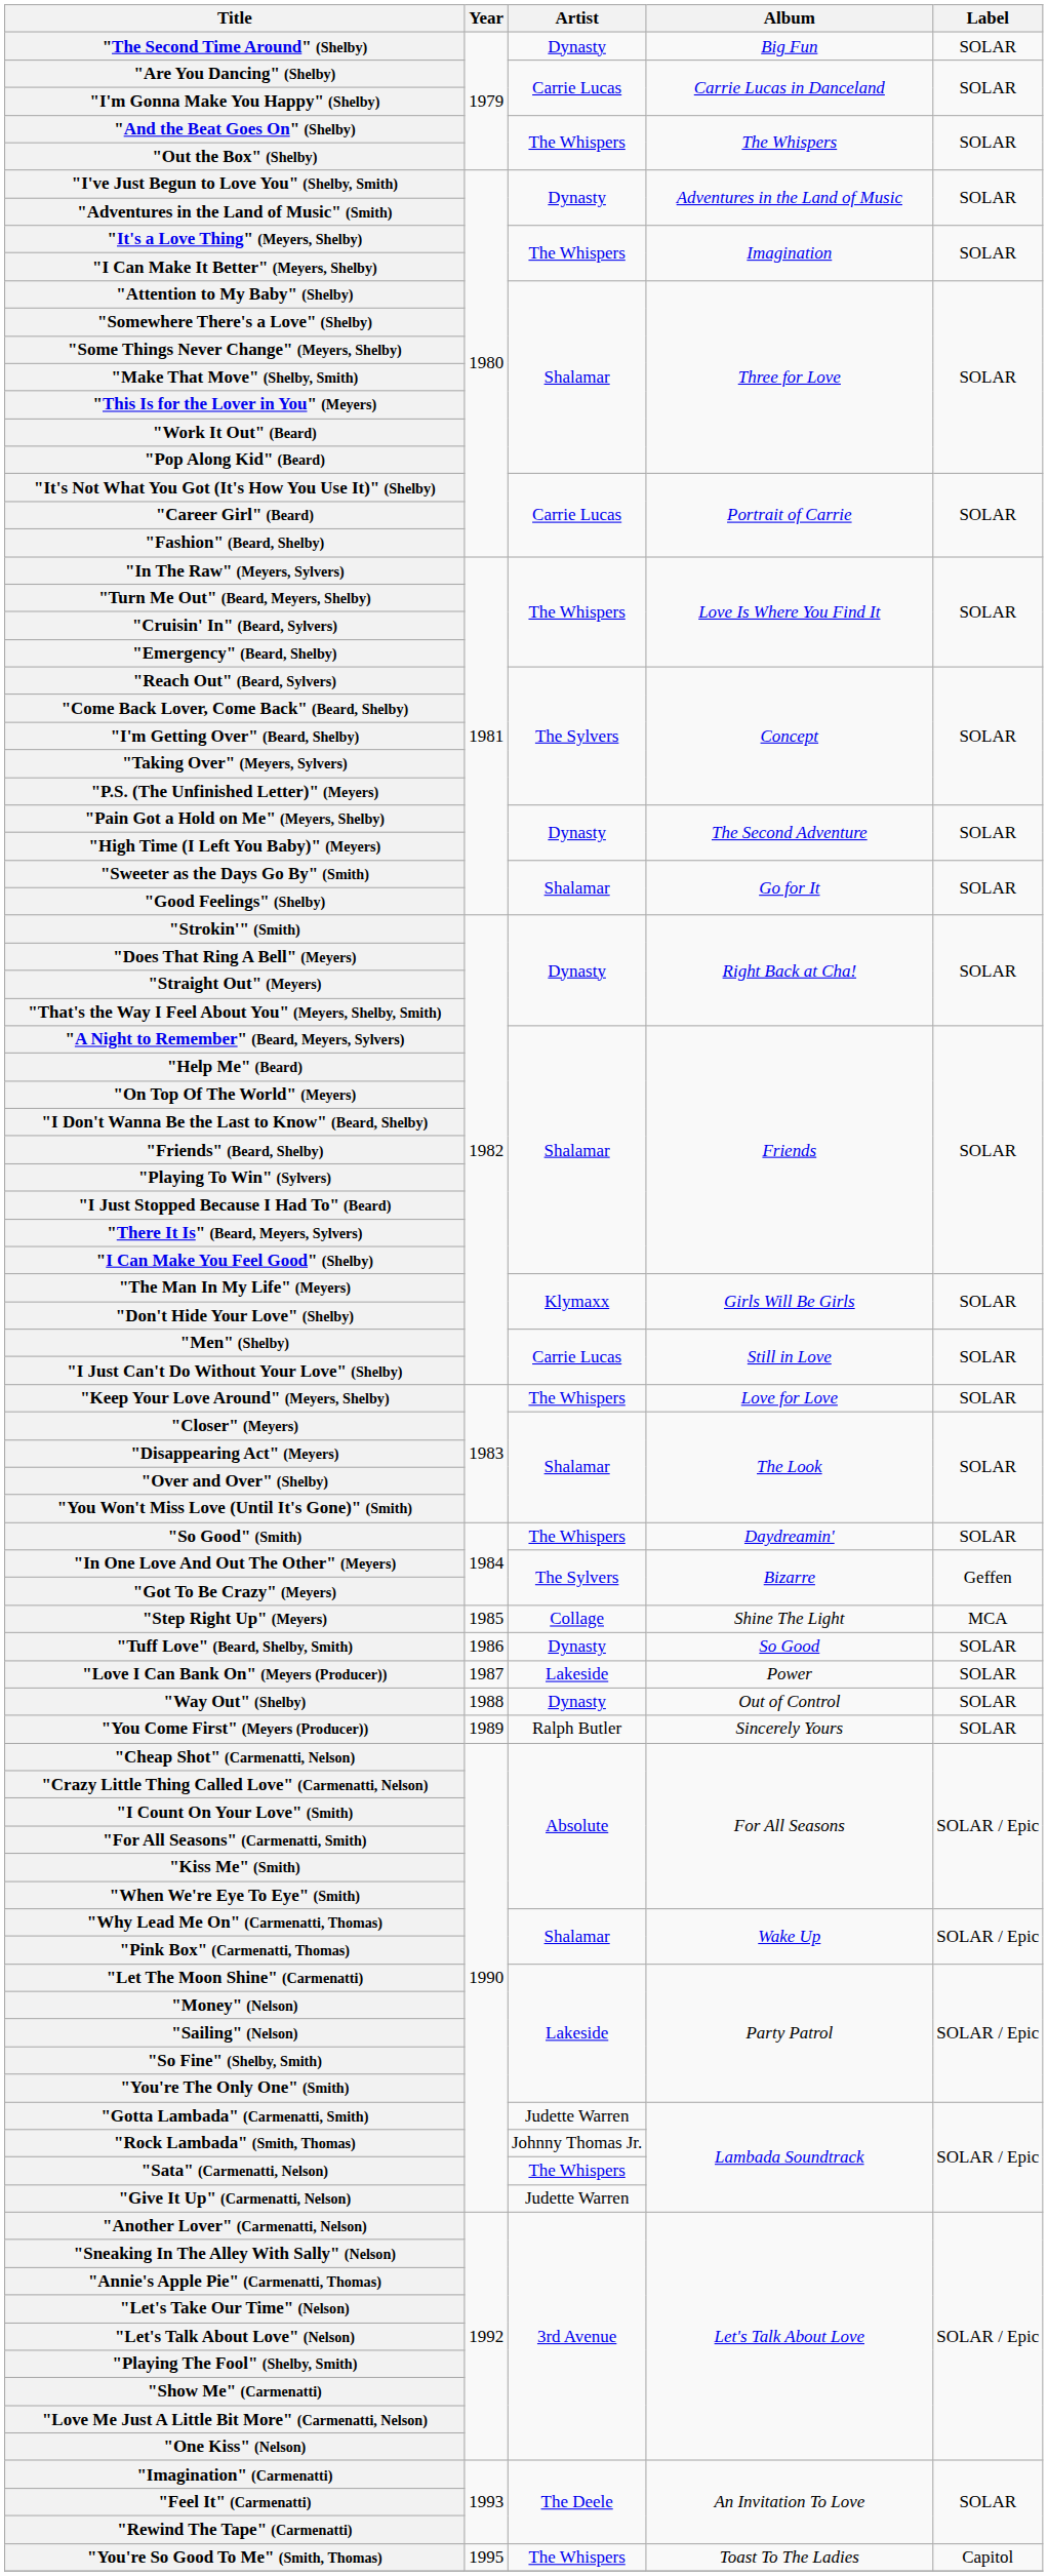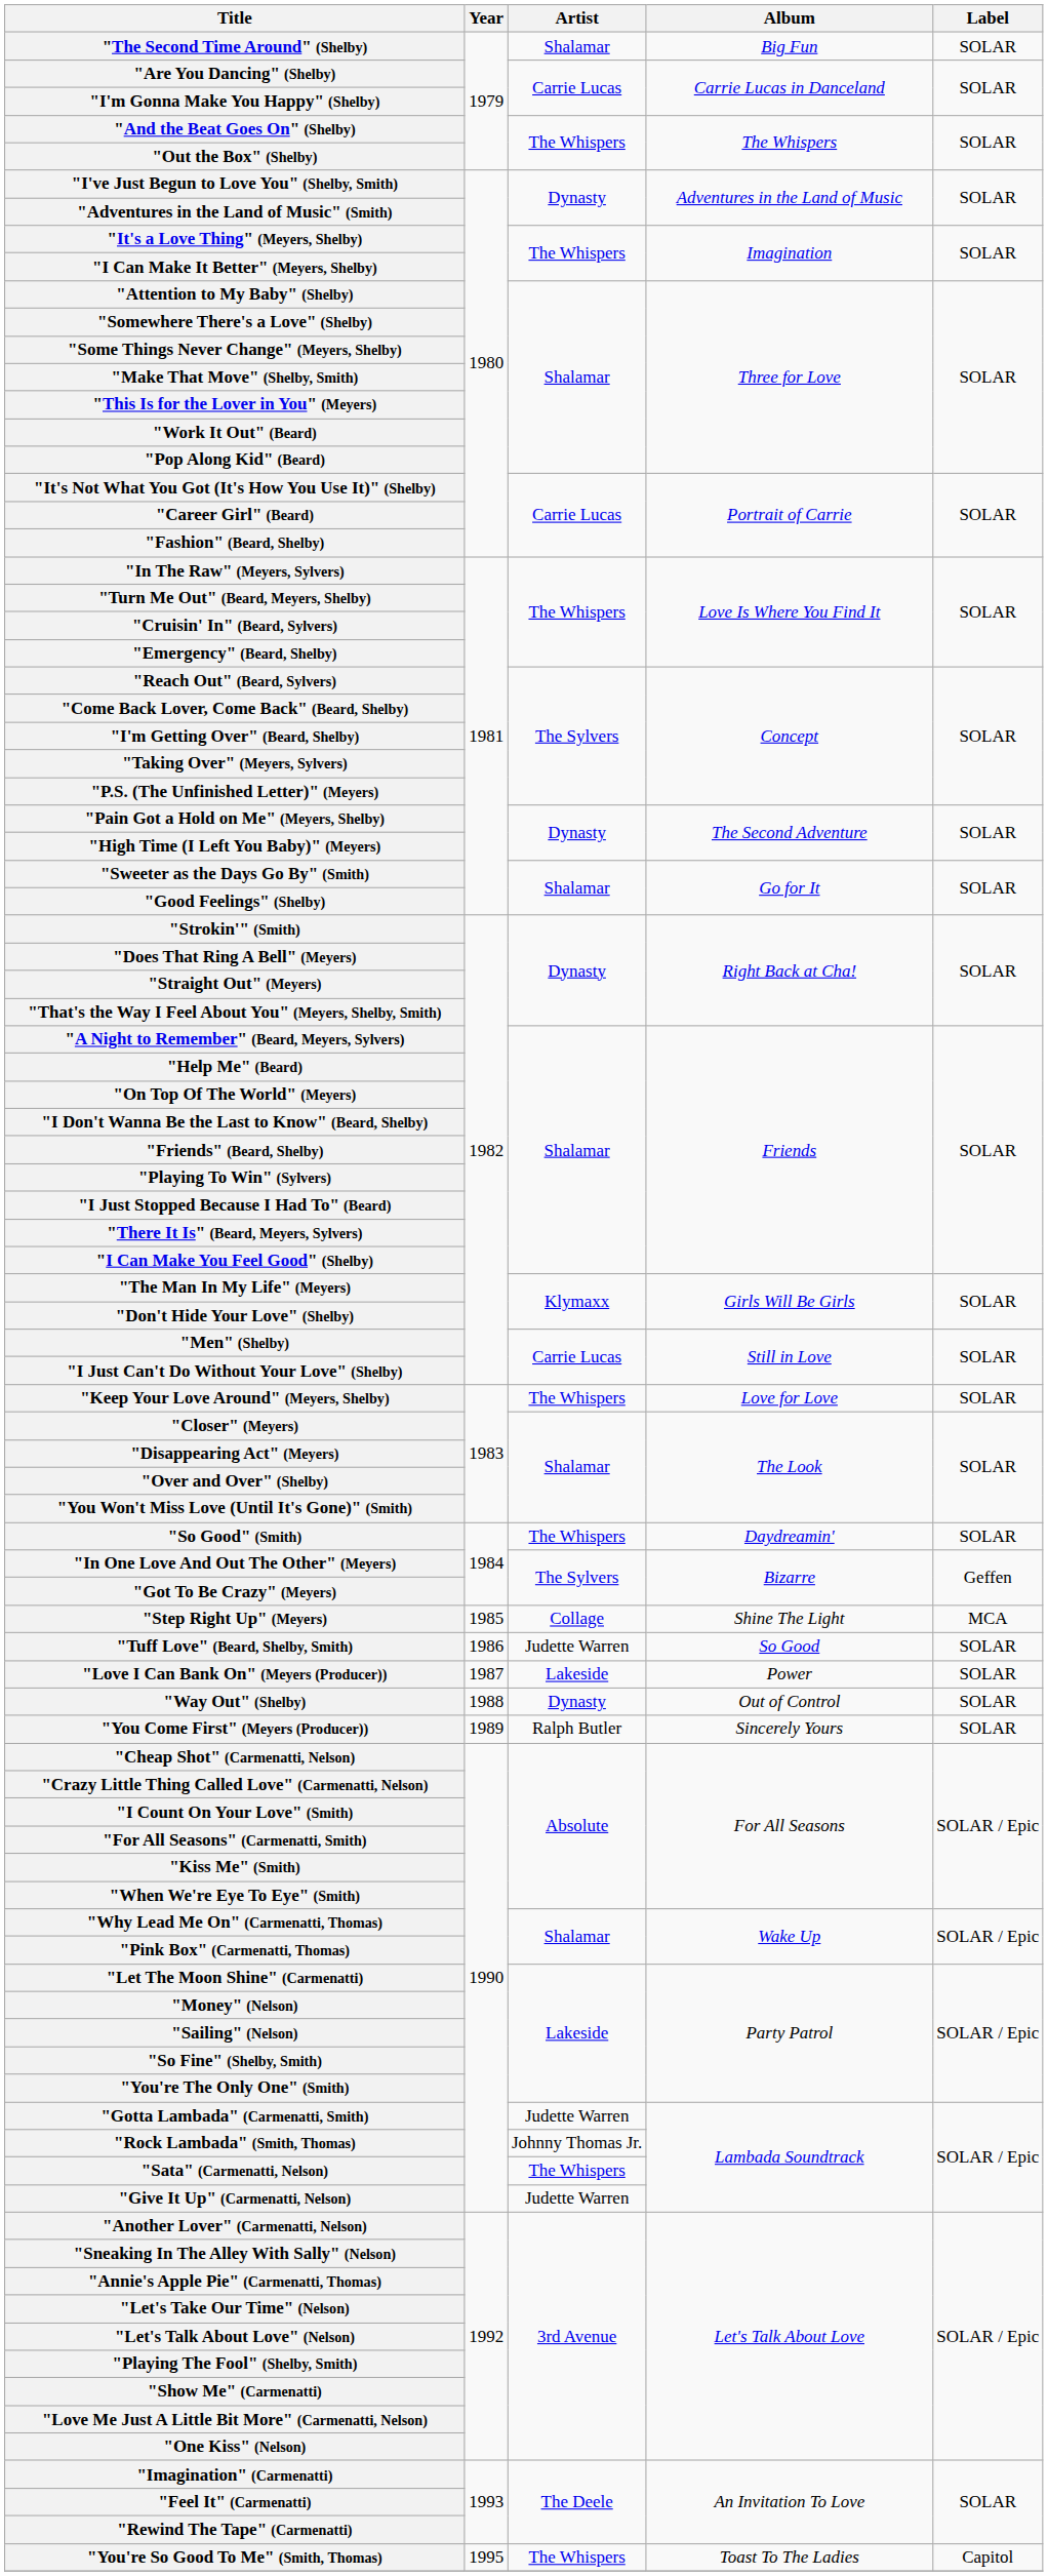 <table class="wikitable plainrowheaders" style="text-align:center;">
 <tr>
 <th scope="col" style="width:26em;">Title</th>
 <th scope="col">Year</th>
 <th scope="col">Artist</th>
 <th scope="col" style="width:16em;">Album</th>
 <th scope="col">Label</th>
 </tr>
 <tr>
 <th scope="row">"<a href='#'>The Second Time Around</a>" <small>(Shelby)</small></th>
 <td rowspan="5">1979</td>
-<td><a href='#'>Dynasty</a></td>
+<td><a href='#'>Shalamar</a></td>
 <td><em><a href='#'>Big Fun</a></em></td>
 <td>SOLAR</td>
 </tr>
 <tr>
 <th scope="row">"Are You Dancing" <small>(Shelby)</small></th>
 <td rowspan="2"><a href='#'>Carrie Lucas</a></td>
 <td rowspan="2"><em><a href='#'>Carrie Lucas in Danceland</a></em></td>
 <td rowspan="2">SOLAR</td>
 </tr>
 <tr>
 <th scope="row">"I'm Gonna Make You Happy" <small>(Shelby)</small></th>
 </tr>
 <tr>
 <th scope="row">"<a href='#'>And the Beat Goes On</a>" <small>(Shelby)</small></th>
 <td rowspan="2"><a href='#'>The Whispers</a></td>
 <td rowspan="2"><em><a href='#'>The Whispers</a></em></td>
 <td rowspan="2">SOLAR</td>
 </tr>
 <tr>
 <th scope="row">"Out the Box" <small>(Shelby)</small></th>
 </tr>
 <tr>
 <th scope="row">"I've Just Begun to Love You" <small>(Shelby, Smith)</small></th>
 <td rowspan="14">1980</td>
 <td rowspan="2"><a href='#'>Dynasty</a></td>
 <td rowspan="2"><em><a href='#'>Adventures in the Land of Music</a></em></td>
 <td rowspan="2">SOLAR</td>
 </tr>
 <tr>
 <th scope="row">"Adventures in the Land of Music" <small>(Smith)</small></th>
 </tr>
 <tr>
 <th scope="row">"<a href='#'>It's a Love Thing</a>" <small>(Meyers, Shelby)</small></th>
 <td rowspan="2"><a href='#'>The Whispers</a></td>
 <td rowspan="2"><em><a href='#'>Imagination</a></em></td>
 <td rowspan="2">SOLAR</td>
 </tr>
 <tr>
 <th scope="row">"I Can Make It Better" <small>(Meyers, Shelby)</small></th>
 </tr>
 <tr>
 <th scope="row">"Attention to My Baby" <small>(Shelby)</small></th>
 <td rowspan="7"><a href='#'>Shalamar</a></td>
 <td rowspan="7"><em><a href='#'>Three for Love</a></em></td>
 <td rowspan="7">SOLAR</td>
 </tr>
 <tr>
 <th scope="row">"Somewhere There's a Love" <small>(Shelby)</small></th>
 </tr>
 <tr>
 <th scope="row">"Some Things Never Change" <small>(Meyers, Shelby)</small></th>
 </tr>
 <tr>
 <th scope="row">"Make That Move" <small>(Shelby, Smith)</small></th>
 </tr>
 <tr>
 <th scope="row">"<a href='#'>This Is for the Lover in You</a>" <small>(Meyers)</small></th>
 </tr>
 <tr>
 <th scope="row">"Work It Out" <small>(Beard)</small></th>
 </tr>
 <tr>
 <th scope="row">"Pop Along Kid" <small>(Beard)</small></th>
 </tr>
 <tr>
 <th scope="row">"It's Not What You Got (It's How You Use It)" <small>(Shelby)</small></th>
 <td rowspan="3"><a href='#'>Carrie Lucas</a></td>
 <td rowspan="3"><em><a href='#'>Portrait of Carrie</a></em></td>
 <td rowspan="3">SOLAR</td>
 </tr>
 <tr>
 <th scope="row">"Career Girl" <small>(Beard)</small></th>
 </tr>
 <tr>
 <th scope="row">"Fashion" <small>(Beard, Shelby)</small></th>
 </tr>
 <tr>
 <th scope="row">"In The Raw" <small>(Meyers, Sylvers)</small></th>
 <td rowspan="13">1981</td>
 <td rowspan="4"><a href='#'>The Whispers</a></td>
 <td rowspan="4"><em><a href='#'>Love Is Where You Find It</a></em></td>
 <td rowspan="4">SOLAR</td>
 </tr>
 <tr>
 <th scope="row">"Turn Me Out" <small>(Beard, Meyers, Shelby)</small></th>
 </tr>
 <tr>
 <th scope="row">"Cruisin' In" <small>(Beard, Sylvers)</small></th>
 </tr>
 <tr>
 <th scope="row">"Emergency" <small>(Beard, Shelby)</small></th>
 </tr>
 <tr>
 <th scope="row">"Reach Out" <small>(Beard, Sylvers)</small></th>
 <td rowspan="5"><a href='#'>The Sylvers</a></td>
 <td rowspan="5"><em><a href='#'>Concept</a></em></td>
 <td rowspan="5">SOLAR</td>
 </tr>
 <tr>
 <th scope="row">"Come Back Lover, Come Back" <small>(Beard, Shelby)</small></th>
 </tr>
 <tr>
 <th scope="row">"I'm Getting Over" <small>(Beard, Shelby)</small></th>
 </tr>
 <tr>
 <th scope="row">"Taking Over" <small>(Meyers, Sylvers)</small></th>
 </tr>
 <tr>
 <th scope="row">"P.S. (The Unfinished Letter)" <small>(Meyers)</small></th>
 </tr>
 <tr>
 <th scope="row">"Pain Got a Hold on Me" <small>(Meyers, Shelby)</small></th>
 <td rowspan="2"><a href='#'>Dynasty</a></td>
 <td rowspan="2"><em><a href='#'>The Second Adventure</a></em></td>
 <td rowspan="2">SOLAR</td>
 </tr>
 <tr>
 <th scope="row">"High Time (I Left You Baby)" <small>(Meyers)</small></th>
 </tr>
 <tr>
 <th scope="row">"Sweeter as the Days Go By" <small>(Smith)</small></th>
 <td rowspan="2"><a href='#'>Shalamar</a></td>
 <td rowspan="2"><em><a href='#'>Go for It</a></em></td>
 <td rowspan="2">SOLAR</td>
 </tr>
 <tr>
 <th scope="row">"Good Feelings" <small>(Shelby)</small></th>
 </tr>
 <tr>
 <th scope="row">"Strokin'" <small>(Smith)</small></th>
 <td rowspan="17">1982</td>
 <td rowspan="4"><a href='#'>Dynasty</a></td>
 <td rowspan="4"><em><a href='#'>Right Back at Cha!</a></em></td>
 <td rowspan="4">SOLAR</td>
 </tr>
 <tr>
 <th scope="row">"Does That Ring A Bell" <small>(Meyers)</small></th>
 </tr>
 <tr>
 <th scope="row">"Straight Out" <small>(Meyers)</small></th>
 </tr>
 <tr>
 <th scope="row">"That's the Way I Feel About You" <small>(Meyers, Shelby, Smith)</small></th>
 </tr>
 <tr>
 <th scope="row">"<a href='#'>A Night to Remember</a>" <small>(Beard, Meyers, Sylvers)</small></th>
 <td rowspan="9"><a href='#'>Shalamar</a></td>
 <td rowspan="9"><em><a href='#'>Friends</a></em></td>
 <td rowspan="9">SOLAR</td>
 </tr>
 <tr>
 <th scope="row">"Help Me" <small>(Beard)</small></th>
 </tr>
 <tr>
 <th scope="row">"On Top Of The World" <small>(Meyers)</small></th>
 </tr>
 <tr>
 <th scope="row">"I Don't Wanna Be the Last to Know" <small>(Beard, Shelby)</small></th>
 </tr>
 <tr>
 <th scope="row">"Friends" <small>(Beard, Shelby)</small></th>
 </tr>
 <tr>
 <th scope="row">"Playing To Win" <small>(Sylvers)</small></th>
 </tr>
 <tr>
 <th scope="row">"I Just Stopped Because I Had To" <small>(Beard)</small></th>
 </tr>
 <tr>
 <th scope="row">"<a href='#'>There It Is</a>" <small>(Beard, Meyers, Sylvers)</small></th>
 </tr>
 <tr>
 <th scope="row">"<a href='#'>I Can Make You Feel Good</a>" <small>(Shelby)</small></th>
 </tr>
 <tr>
 <th scope="row">"The Man In My Life" <small>(Meyers)</small></th>
 <td rowspan="2"><a href='#'>Klymaxx</a></td>
 <td rowspan="2"><em><a href='#'>Girls Will Be Girls</a></em></td>
 <td rowspan="2">SOLAR</td>
 </tr>
 <tr>
 <th scope="row">"Don't Hide Your Love" <small>(Shelby)</small></th>
 </tr>
 <tr>
 <th scope="row">"Men" <small>(Shelby)</small></th>
 <td rowspan="2"><a href='#'>Carrie Lucas</a></td>
 <td rowspan="2"><em><a href='#'>Still in Love</a></em></td>
 <td rowspan="2">SOLAR</td>
 </tr>
 <tr>
 <th scope="row">"I Just Can't Do Without Your Love" <small>(Shelby)</small></th>
 </tr>
 <tr>
 <th scope="row">"Keep Your Love Around" <small>(Meyers, Shelby)</small></th>
 <td rowspan="5">1983</td>
 <td><a href='#'>The Whispers</a></td>
 <td><em><a href='#'>Love for Love</a></em></td>
 <td>SOLAR</td>
 </tr>
 <tr>
 <th scope="row">"Closer" <small>(Meyers)</small></th>
 <td rowspan="4"><a href='#'>Shalamar</a></td>
 <td rowspan="4"><em><a href='#'>The Look</a></em></td>
 <td rowspan="4">SOLAR</td>
 </tr>
 <tr>
 <th scope="row">"Disappearing Act" <small>(Meyers)</small></th>
 </tr>
 <tr>
 <th scope="row">"Over and Over" <small>(Shelby)</small></th>
 </tr>
 <tr>
 <th scope="row">"You Won't Miss Love (Until It's Gone)" <small>(Smith)</small></th>
 </tr>
 <tr>
 <th scope="row">"So Good" <small>(Smith)</small></th>
 <td rowspan="3">1984</td>
 <td><a href='#'>The Whispers</a></td>
 <td><em><a href='#'>Daydreamin'</a></em></td>
 <td>SOLAR</td>
 </tr>
 <tr>
 <th scope="row">"In One Love And Out The Other" <small>(Meyers)</small></th>
 <td rowspan="2"><a href='#'>The Sylvers</a></td>
 <td rowspan="2"><em><a href='#'>Bizarre</a></em></td>
 <td rowspan="2">Geffen</td>
 </tr>
 <tr>
 <th scope="row">"Got To Be Crazy" <small>(Meyers)</small></th>
 </tr>
 <tr>
 <th scope="row">"Step Right Up" <small>(Meyers)</small></th>
 <td>1985</td>
 <td><a href='#'>Collage</a></td>
 <td><em>Shine The Light</em></td>
 <td>MCA</td>
 </tr>
 <tr>
 <th scope="row">"Tuff Love" <small>(Beard, Shelby, Smith)</small></th>
 <td>1986</td>
-<td><a href='#'>Dynasty</a></td>
+<td>Judette Warren</td>
 <td><em><a href='#'>So Good</a></em></td>
 <td>SOLAR</td>
 </tr>
 <tr>
 <th scope="row">"Love I Can Bank On" <small>(Meyers (Producer))</small></th>
 <td>1987</td>
 <td><a href='#'>Lakeside</a></td>
 <td><em>Power</em></td>
 <td>SOLAR</td>
 </tr>
 <tr>
 <th scope="row">"Way Out" <small>(Shelby)</small></th>
 <td>1988</td>
 <td><a href='#'>Dynasty</a></td>
 <td><em>Out of Control</em></td>
 <td>SOLAR</td>
 </tr>
 <tr>
 <th scope="row">"You Come First" <small>(Meyers (Producer))</small></th>
 <td>1989</td>
 <td>Ralph Butler</td>
 <td><em>Sincerely Yours</em></td>
 <td>SOLAR</td>
 </tr>
 <tr>
 <th scope="row">"Cheap Shot" <small>(Carmenatti, Nelson)</small></th>
 <td rowspan="17">1990</td>
 <td rowspan="6"><a href='#'>Absolute</a></td>
 <td rowspan="6"><em>For All Seasons</em></td>
 <td rowspan="6">SOLAR / Epic</td>
 </tr>
 <tr>
 <th scope="row">"Crazy Little Thing Called Love" <small>(Carmenatti, Nelson)</small></th>
 </tr>
 <tr>
 <th scope="row">"I Count On Your Love" <small>(Smith)</small></th>
 </tr>
 <tr>
 <th scope="row">"For All Seasons" <small>(Carmenatti, Smith)</small></th>
 </tr>
 <tr>
 <th scope="row">"Kiss Me" <small>(Smith)</small></th>
 </tr>
 <tr>
 <th scope="row">"When We're Eye To Eye" <small>(Smith)</small></th>
 </tr>
 <tr>
 <th scope="row">"Why Lead Me On" <small>(Carmenatti, Thomas)</small></th>
 <td rowspan="2"><a href='#'>Shalamar</a></td>
 <td rowspan="2"><em><a href='#'>Wake Up</a></em></td>
 <td rowspan="2">SOLAR / Epic</td>
 </tr>
 <tr>
 <th scope="row">"Pink Box" <small>(Carmenatti, Thomas)</small></th>
 </tr>
 <tr>
 <th scope="row">"Let The Moon Shine" <small>(Carmenatti)</small></th>
 <td rowspan="5"><a href='#'>Lakeside</a></td>
 <td rowspan="5"><em>Party Patrol</em></td>
 <td rowspan="5">SOLAR / Epic</td>
 </tr>
 <tr>
 <th scope="row">"Money" <small>(Nelson)</small></th>
 </tr>
 <tr>
 <th scope="row">"Sailing" <small>(Nelson)</small></th>
 </tr>
 <tr>
 <th scope="row">"So Fine" <small>(Shelby, Smith)</small></th>
 </tr>
 <tr>
 <th scope="row">"You're The Only One" <small>(Smith)</small></th>
 </tr>
 <tr>
 <th scope="row">"Gotta Lambada" <small>(Carmenatti, Smith)</small></th>
 <td>Judette Warren</td>
 <td rowspan="4"><em><a href='#'>Lambada Soundtrack</a></em></td>
 <td rowspan="4">SOLAR / Epic</td>
 </tr>
 <tr>
 <th scope="row">"Rock Lambada" <small>(Smith, Thomas)</small></th>
 <td>Johnny Thomas Jr.</td>
 </tr>
 <tr>
 <th scope="row">"Sata" <small>(Carmenatti, Nelson)</small></th>
 <td><a href='#'>The Whispers</a></td>
 </tr>
 <tr>
 <th scope="row">"Give It Up" <small>(Carmenatti, Nelson)</small></th>
 <td>Judette Warren</td>
 </tr>
 <tr>
 <th scope="row">"Another Lover" <small>(Carmenatti, Nelson)</small></th>
 <td rowspan="9">1992</td>
 <td rowspan="9"><a href='#'>3rd Avenue</a></td>
 <td rowspan="9"><em><a href='#'>Let's Talk About Love</a></em></td>
 <td rowspan="9">SOLAR / Epic</td>
 </tr>
 <tr>
 <th scope="row">"Sneaking In The Alley With Sally" <small>(Nelson)</small></th>
 </tr>
 <tr>
 <th scope="row">"Annie's Apple Pie" <small>(Carmenatti, Thomas)</small></th>
 </tr>
 <tr>
 <th scope="row">"Let's Take Our Time" <small>(Nelson)</small></th>
 </tr>
 <tr>
 <th scope="row">"Let's Talk About Love" <small>(Nelson)</small></th>
 </tr>
 <tr>
 <th scope="row">"Playing The Fool" <small>(Shelby, Smith)</small></th>
 </tr>
 <tr>
 <th scope="row">"Show Me" <small>(Carmenatti)</small></th>
 </tr>
 <tr>
 <th scope="row">"Love Me Just A Little Bit More" <small>(Carmenatti, Nelson)</small></th>
 </tr>
 <tr>
 <th scope="row">"One Kiss" <small>(Nelson)</small></th>
 </tr>
 <tr>
 <th scope="row">"Imagination" <small>(Carmenatti)</small></th>
 <td rowspan="3">1993</td>
 <td rowspan="3"><a href='#'>The Deele</a></td>
 <td rowspan="3"><em>An Invitation To Love</em></td>
 <td rowspan="3">SOLAR</td>
 </tr>
 <tr>
 <th scope="row">"Feel It" <small>(Carmenatti)</small></th>
 </tr>
 <tr>
 <th scope="row">"Rewind The Tape" <small>(Carmenatti)</small></th>
 </tr>
 <tr>
 <th scope="row">"You're So Good To Me" <small>(Smith, Thomas)</small></th>
 <td>1995</td>
 <td><a href='#'>The Whispers</a></td>
 <td><em>Toast To The Ladies</em></td>
 <td>Capitol</td>
 </tr>
 <tr>
 </tr>
 </table>
